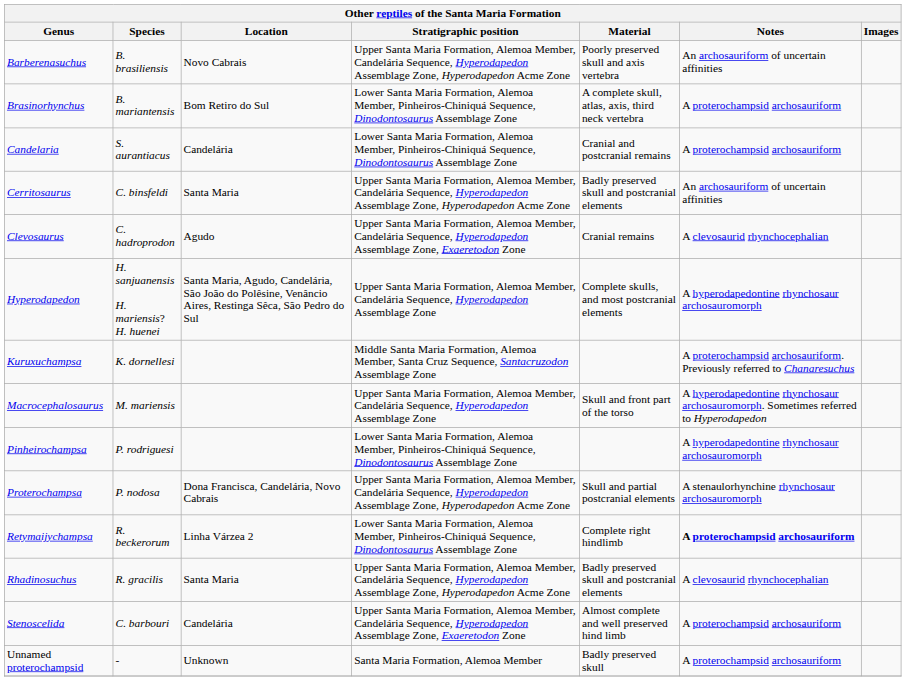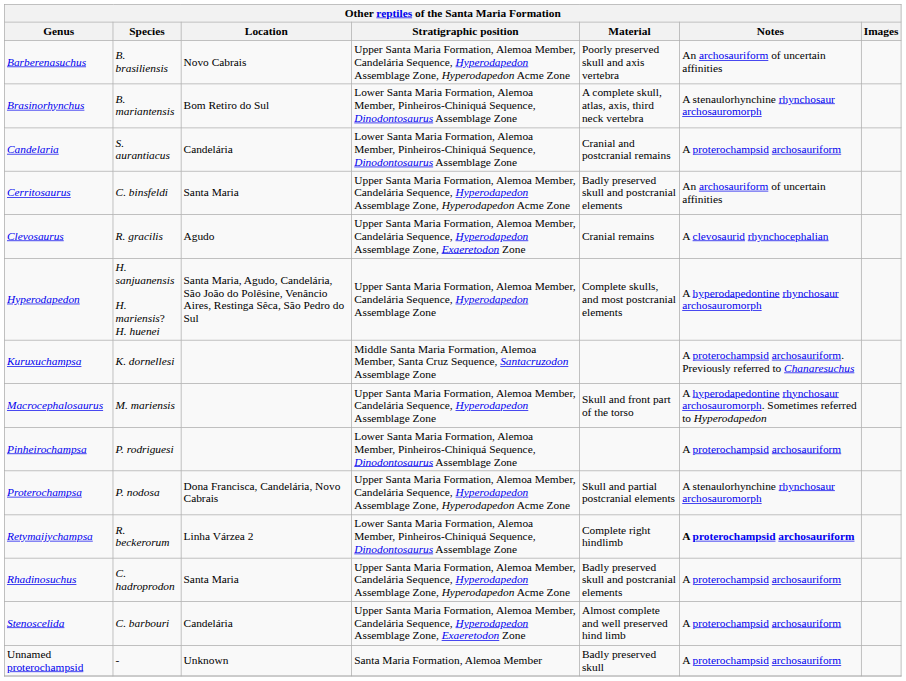 <table class="wikitable" style="margin:auto;">
 <tr>
 <th colspan="7" style="text-align:center;">Other <a href='#'>reptiles</a> of the Santa Maria Formation</th>
 </tr>
 <tr>
 <th>Genus</th>
 <th>Species</th>
 <th>Location</th>
 <th>Stratigraphic position</th>
 <th>Material</th>
 <th>Notes</th>
 <th>Images</th>
 </tr>
 <tr>
 <td><em><a href='#'>Barberenasuchus</a></em></td>
 <td><em>B. brasiliensis</em></td>
 <td>Novo Cabrais</td>
 <td>Upper Santa Maria Formation, Alemoa Member, Candelária Sequence, <em><a href='#'>Hyperodapedon</a></em> Assemblage Zone, <em>Hyperodapedon</em> Acme Zone</td>
 <td>Poorly preserved skull and axis vertebra</td>
 <td>An <a href='#'>archosauriform</a> of uncertain affinities</td>
 <td></td>
 </tr>
 <tr>
 <td><em><a href='#'>Brasinorhynchus</a></em></td>
 <td><em>B. mariantensis</em></td>
 <td>Bom Retiro do Sul</td>
 <td>Lower Santa Maria Formation, Alemoa Member, Pinheiros-Chiniquá Sequence, <em><a href='#'>Dinodontosaurus</a></em> Assemblage Zone</td>
 <td>A complete skull, atlas, axis, third neck vertebra</td>
-<td>A <a href='#'>proterochampsid</a> <a href='#'>archosauriform</a></td>
+<td>A stenaulorhynchine <a href='#'>rhynchosaur</a> <a href='#'>archosauromorph</a></td>
 <td></td>
 </tr>
 <tr>
 <td><em><a href='#'>Candelaria</a></em></td>
 <td><em>S.</em> <em>aurantiacus</em></td>
 <td>Candelária</td>
 <td>Lower Santa Maria Formation, Alemoa Member, Pinheiros-Chiniquá Sequence, <em><a href='#'>Dinodontosaurus</a></em> Assemblage Zone</td>
 <td>Cranial and postcranial remains</td>
 <td>A <a href='#'>proterochampsid</a> <a href='#'>archosauriform</a></td>
 <td></td>
 </tr>
 <tr>
 <td><em><a href='#'>Cerritosaurus</a></em></td>
 <td><em>C. binsfeldi</em></td>
 <td>Santa Maria</td>
 <td>Upper Santa Maria Formation, Alemoa Member, Candelária Sequence, <em><a href='#'>Hyperodapedon</a></em> Assemblage Zone, <em>Hyperodapedon</em> Acme Zone</td>
 <td>Badly preserved skull and postcranial elements</td>
 <td>An <a href='#'>archosauriform</a> of uncertain affinities</td>
 <td></td>
 </tr>
 <tr>
 <td><em><a href='#'>Clevosaurus</a></em></td>
-<td><em>C. hadroprodon</em></td>
+<td><em>R. gracilis</em></td>
 <td>Agudo</td>
 <td>Upper Santa Maria Formation, Alemoa Member, Candelária Sequence, <em><a href='#'>Hyperodapedon</a></em> Assemblage Zone, <em><a href='#'>Exaeretodon</a></em> Zone</td>
 <td>Cranial remains</td>
 <td>A <a href='#'>clevosaurid</a> <a href='#'>rhynchocephalian</a></td>
 <td></td>
 </tr>
 <tr>
 <td><em><a href='#'>Hyperodapedon</a></em></td>
 <td><em>H. sanjuanensis</em><br><br><em>H. mariensis</em>?<br><em>H. huenei</em></td>
 <td>Santa Maria, Agudo, Candelária, São João do Polêsine, Venâncio Aires, Restinga Sêca, São Pedro do Sul</td>
 <td>Upper Santa Maria Formation, Alemoa Member, Candelária Sequence, <em><a href='#'>Hyperodapedon</a></em> Assemblage Zone</td>
 <td>Complete skulls, and most postcranial elements</td>
 <td>A <a href='#'>hyperodapedontine</a> <a href='#'>rhynchosaur</a> <a href='#'>archosauromorph</a></td>
 <td></td>
 </tr>
 <tr>
 <td><em><a href='#'>Kuruxuchampsa</a></em></td>
 <td><em>K. dornellesi</em></td>
 <td></td>
 <td>Middle Santa Maria Formation, Alemoa Member, Santa Cruz Sequence, <em><a href='#'>Santacruzodon</a></em> Assemblage Zone</td>
 <td></td>
 <td>A <a href='#'>proterochampsid</a> <a href='#'>archosauriform</a>. Previously referred to <em><a href='#'>Chanaresuchus</a></em></td>
 <td></td>
 </tr>
 <tr>
 <td><em><a href='#'>Macrocephalosaurus</a></em></td>
 <td><em>M. mariensis</em></td>
 <td></td>
 <td>Upper Santa Maria Formation, Alemoa Member, Candelária Sequence, <em><a href='#'>Hyperodapedon</a></em> Assemblage Zone</td>
 <td>Skull and front part of the torso</td>
 <td>A <a href='#'>hyperodapedontine</a> <a href='#'>rhynchosaur</a> <a href='#'>archosauromorph</a>. Sometimes referred to <em>Hyperodapedon</em></td>
 <td></td>
 </tr>
 <tr>
 <td><em><a href='#'>Pinheirochampsa</a></em></td>
 <td><em>P. rodriguesi</em></td>
 <td></td>
 <td>Lower Santa Maria Formation, Alemoa Member, Pinheiros-Chiniquá Sequence, <em><a href='#'>Dinodontosaurus</a></em> Assemblage Zone</td>
 <td></td>
-<td>A <a href='#'>hyperodapedontine</a> <a href='#'>rhynchosaur</a> <a href='#'>archosauromorph</a></td>
+<td>A <a href='#'>proterochampsid</a> <a href='#'>archosauriform</a></td>
 <td></td>
 </tr>
 <tr>
 <td><em><a href='#'>Proterochampsa</a></em></td>
 <td><em>P. nodosa</em></td>
 <td>Dona Francisca, Candelária, Novo Cabrais</td>
 <td>Upper Santa Maria Formation, Alemoa Member, Candelária Sequence, <em><a href='#'>Hyperodapedon</a></em> Assemblage Zone, <em>Hyperodapedon</em> Acme Zone</td>
 <td>Skull and partial postcranial elements</td>
 <td>A stenaulorhynchine <a href='#'>rhynchosaur</a> <a href='#'>archosauromorph</a></td>
 <td></td>
 </tr>
 <tr>
 <td><em><a href='#'>Retymaijychampsa</a></em></td>
 <td><em>R. beckerorum</em></td>
 <td>Linha Várzea 2</td>
 <td>Lower Santa Maria Formation, Alemoa Member, Pinheiros-Chiniquá Sequence, <em><a href='#'>Dinodontosaurus</a></em> Assemblage Zone</td>
 <td>Complete right hindlimb</td>
 <td><strong>A <a href='#'>proterochampsid</a> <a href='#'>archosauriform</a></strong></td>
 <td></td>
 </tr>
 <tr>
 <td><em><a href='#'>Rhadinosuchus</a></em></td>
-<td><em>R. gracilis</em></td>
+<td><em>C. hadroprodon</em></td>
 <td>Santa Maria</td>
 <td>Upper Santa Maria Formation, Alemoa Member, Candelária Sequence, <em><a href='#'>Hyperodapedon</a></em> Assemblage Zone, <em>Hyperodapedon</em> Acme Zone</td>
 <td>Badly preserved skull and postcranial elements</td>
-<td>A <a href='#'>clevosaurid</a> <a href='#'>rhynchocephalian</a></td>
+<td>A <a href='#'>proterochampsid</a> <a href='#'>archosauriform</a></td>
 <td></td>
 </tr>
 <tr>
 <td><em><a href='#'>Stenoscelida</a></em></td>
 <td><em>C. barbouri</em></td>
 <td>Candelária</td>
 <td>Upper Santa Maria Formation, Alemoa Member, Candelária Sequence, <em><a href='#'>Hyperodapedon</a></em> Assemblage Zone, <em><a href='#'>Exaeretodon</a></em> Zone</td>
 <td>Almost complete and well preserved hind limb</td>
 <td>A <a href='#'>proterochampsid</a> <a href='#'>archosauriform</a></td>
 <td></td>
 </tr>
 <tr>
 <td>Unnamed <a href='#'>proterochampsid</a></td>
 <td>-</td>
 <td>Unknown</td>
 <td>Santa Maria Formation, Alemoa Member</td>
 <td>Badly preserved skull</td>
 <td>A <a href='#'>proterochampsid</a> <a href='#'>archosauriform</a></td>
 <td></td>
 </tr>
 <tr>
 </tr>
 </table>
